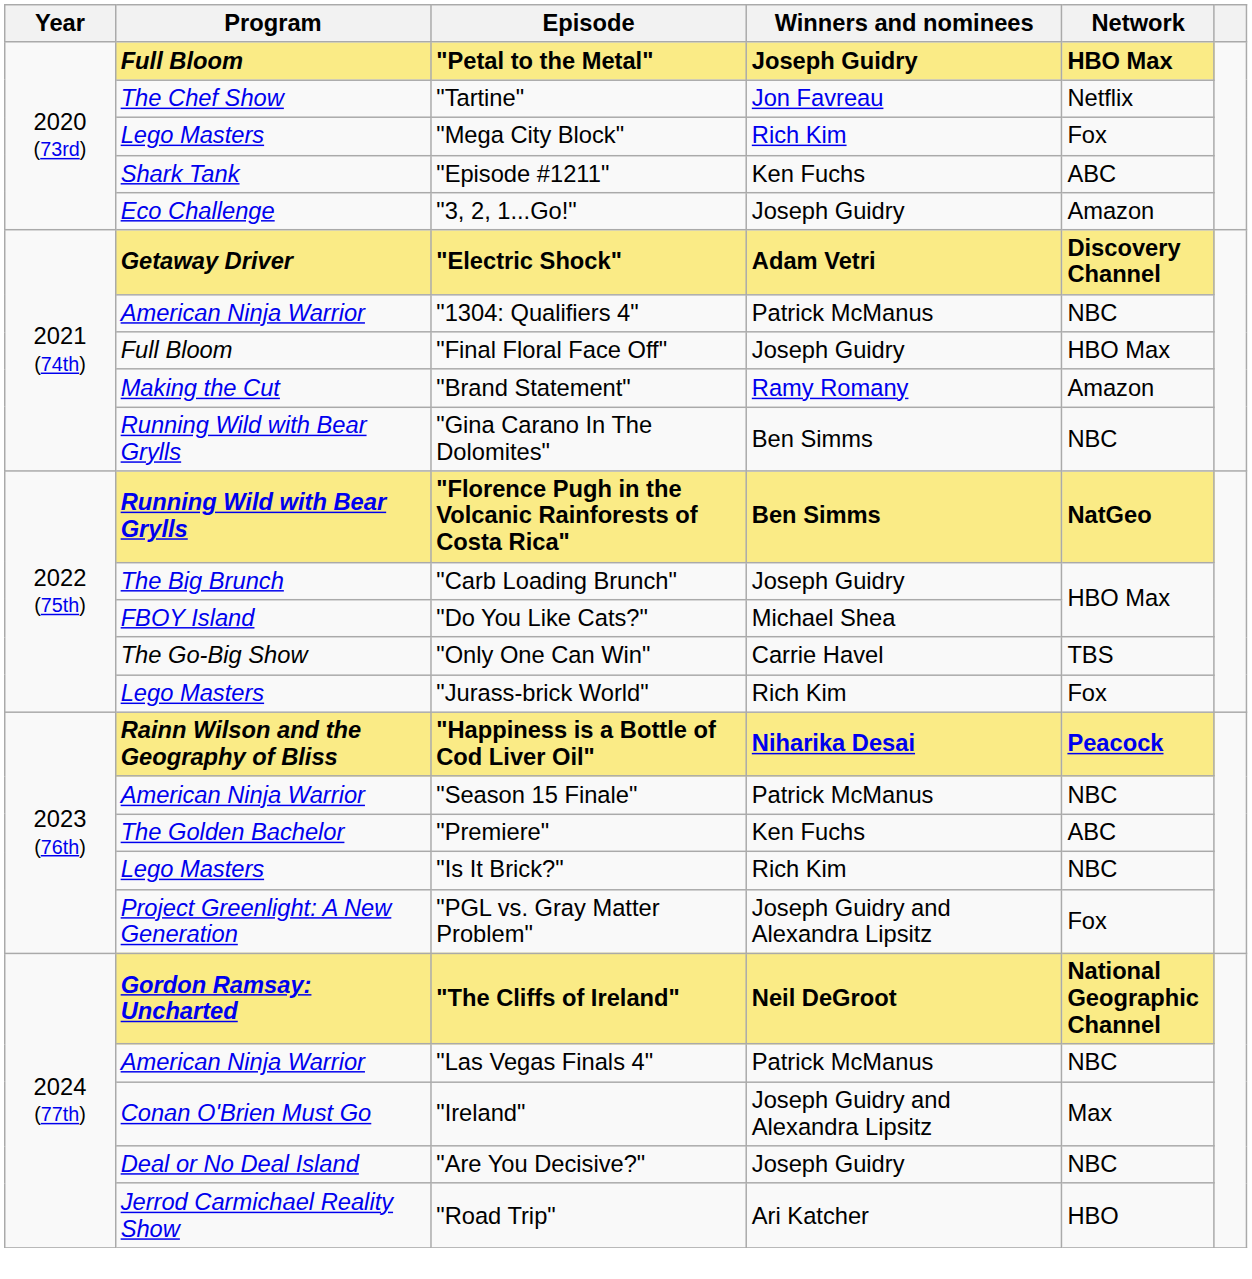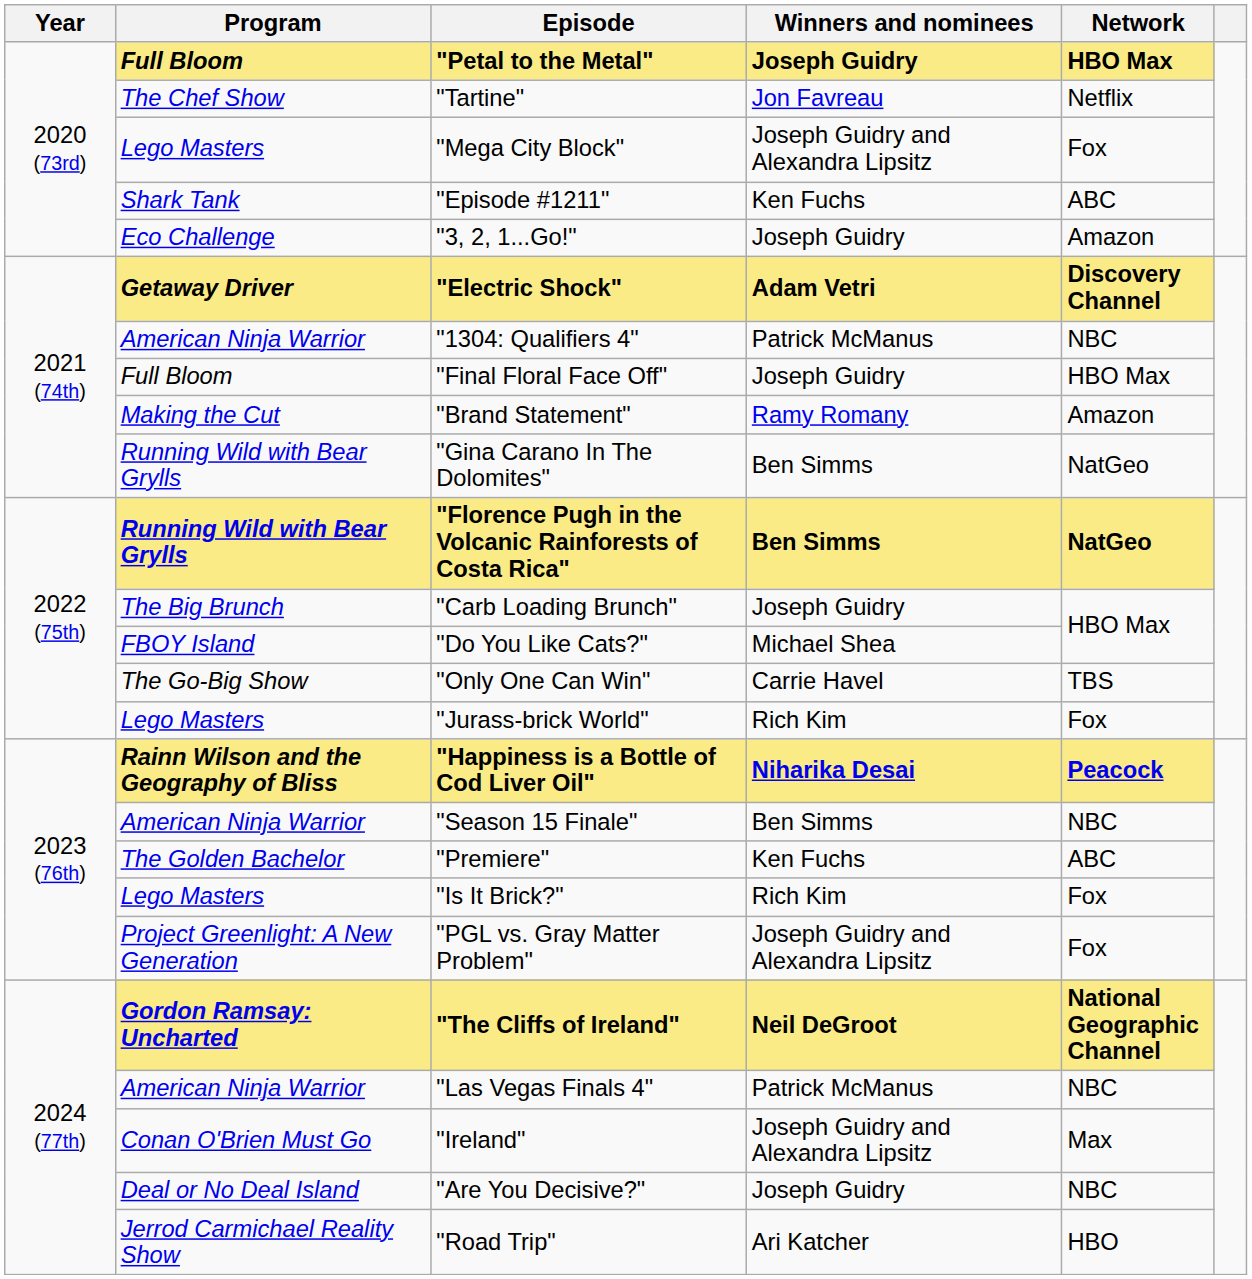 <table class="wikitable" width="95%" cellpadding="5">
 <tr>
 <th width="7%">Year</th>
 <th width="20%">Program</th>
 <th width="20%">Episode</th>
 <th width="20%">Winners and nominees</th>
 <th width="3%">Network</th>
 <th width="2%"></th>
 </tr>
 <tr>
 <td rowspan="5" style="text-align:center;">2020<br><small>(<a href='#'>73rd</a>)</small></td>
 <td style="background:#FAEB86;"><strong><em>Full Bloom</em></strong></td>
 <td style="background:#FAEB86;"><strong>"Petal to the Metal"</strong></td>
 <td style="background:#FAEB86;"><strong>Joseph Guidry</strong></td>
 <td style="background:#FAEB86;"><strong>HBO Max</strong></td>
 <td rowspan="5" style="text-align:center;"></td>
 </tr>
 <tr>
 <td><em><a href='#'>The Chef Show</a></em></td>
 <td>"Tartine"</td>
 <td><a href='#'>Jon Favreau</a></td>
 <td>Netflix</td>
 </tr>
 <tr>
 <td><em><a href='#'>Lego Masters</a></em></td>
 <td>"Mega City Block"</td>
-<td><a href='#'>Rich Kim</a></td>
+<td>Joseph Guidry and Alexandra Lipsitz</td>
 <td>Fox</td>
 </tr>
 <tr>
 <td><em><a href='#'>Shark Tank</a></em></td>
 <td>"Episode #1211"</td>
 <td>Ken Fuchs</td>
 <td>ABC</td>
 </tr>
 <tr>
 <td><em><a href='#'>Eco Challenge</a></em></td>
 <td>"3, 2, 1...Go!"</td>
 <td>Joseph Guidry</td>
 <td>Amazon</td>
 </tr>
 <tr>
 <td rowspan="5" style="text-align:center;">2021<br><small>(<a href='#'>74th</a>)</small></td>
 <td style="background:#FAEB86;"><strong><em>Getaway Driver</em></strong></td>
 <td style="background:#FAEB86;"><strong>"Electric Shock"</strong></td>
 <td style="background:#FAEB86;"><strong>Adam Vetri</strong></td>
 <td style="background:#FAEB86;"><strong>Discovery Channel</strong></td>
 <td rowspan="5" style="text-align:center;"></td>
 </tr>
 <tr>
 <td><em><a href='#'>American Ninja Warrior</a></em></td>
 <td>"1304: Qualifiers 4"</td>
 <td>Patrick McManus</td>
 <td>NBC</td>
 </tr>
 <tr>
 <td><em>Full Bloom</em></td>
 <td>"Final Floral Face Off"</td>
 <td>Joseph Guidry</td>
 <td>HBO Max</td>
 </tr>
 <tr>
 <td><em><a href='#'>Making the Cut</a></em></td>
 <td>"Brand Statement"</td>
 <td><a href='#'>Ramy Romany</a></td>
 <td>Amazon</td>
 </tr>
 <tr>
 <td><em><a href='#'>Running Wild with Bear Grylls</a></em></td>
 <td>"Gina Carano In The Dolomites"</td>
 <td>Ben Simms</td>
-<td>NBC</td>
+<td>NatGeo</td>
 </tr>
 <tr>
 <td rowspan="5" style="text-align:center;">2022<br><small>(<a href='#'>75th</a>)</small></td>
 <td style="background:#FAEB86;"><strong><em><a href='#'>Running Wild with Bear Grylls</a></em></strong></td>
 <td style="background:#FAEB86;"><strong>"Florence Pugh in the Volcanic Rainforests of Costa Rica"</strong></td>
 <td style="background:#FAEB86;"><strong>Ben Simms</strong></td>
 <td style="background:#FAEB86;"><strong>NatGeo</strong></td>
 <td rowspan="5" style="text-align:center;"></td>
 </tr>
 <tr>
 <td><em><a href='#'>The Big Brunch</a></em></td>
 <td>"Carb Loading Brunch"</td>
 <td>Joseph Guidry</td>
 <td rowspan="2">HBO Max</td>
 </tr>
 <tr>
 <td><em><a href='#'>FBOY Island</a></em></td>
 <td>"Do You Like Cats?"</td>
 <td>Michael Shea</td>
 </tr>
 <tr>
 <td><em>The Go-Big Show</em></td>
 <td>"Only One Can Win"</td>
 <td>Carrie Havel</td>
 <td>TBS</td>
 </tr>
 <tr>
 <td><em><a href='#'>Lego Masters</a></em></td>
 <td>"Jurass-brick World"</td>
 <td>Rich Kim</td>
 <td>Fox</td>
 </tr>
 <tr>
 <td rowspan="5" style="text-align:center;">2023<br><small>(<a href='#'>76th</a>)</small></td>
 <td style="background:#FAEB86;"><strong><em>Rainn Wilson and the Geography of Bliss</em></strong></td>
 <td style="background:#FAEB86;"><strong>"Happiness is a Bottle of Cod Liver Oil"</strong></td>
 <td style="background:#FAEB86;"><strong><a href='#'>Niharika Desai</a></strong></td>
 <td style="background:#FAEB86;"><strong><a href='#'>Peacock</a></strong></td>
 <td rowspan="5" style="text-align:center;"></td>
 </tr>
 <tr>
 <td><em><a href='#'>American Ninja Warrior</a></em></td>
 <td>"Season 15 Finale"</td>
-<td>Patrick McManus</td>
+<td>Ben Simms</td>
 <td>NBC</td>
 </tr>
 <tr>
 <td><em><a href='#'>The Golden Bachelor</a></em></td>
 <td>"Premiere"</td>
 <td>Ken Fuchs</td>
 <td>ABC</td>
 </tr>
 <tr>
 <td><em><a href='#'>Lego Masters</a></em></td>
 <td>"Is It Brick?"</td>
 <td>Rich Kim</td>
-<td>NBC</td>
+<td>Fox</td>
 </tr>
 <tr>
 <td><em><a href='#'>Project Greenlight: A New Generation</a></em></td>
 <td>"PGL vs. Gray Matter Problem"</td>
 <td>Joseph Guidry and Alexandra Lipsitz</td>
 <td>Fox</td>
 </tr>
 <tr>
 <td rowspan="5" style="text-align:center;">2024<br><small>(<a href='#'>77th</a>)</small></td>
 <td style="background:#FAEB86;"><strong><em><a href='#'>Gordon Ramsay: Uncharted</a></em></strong></td>
 <td style="background:#FAEB86;"><strong>"The Cliffs of Ireland"</strong></td>
 <td style="background:#FAEB86;"><strong>Neil DeGroot</strong></td>
 <td style="background:#FAEB86;"><strong>National Geographic Channel</strong></td>
 <td rowspan="5" style="text-align:center;"></td>
 </tr>
 <tr>
 <td><em><a href='#'>American Ninja Warrior</a></em></td>
 <td>"Las Vegas Finals 4"</td>
 <td>Patrick McManus</td>
 <td>NBC</td>
 </tr>
 <tr>
 <td><em><a href='#'>Conan O'Brien Must Go</a></em></td>
 <td>"Ireland"</td>
 <td>Joseph Guidry and Alexandra Lipsitz</td>
 <td>Max</td>
 </tr>
 <tr>
 <td><em><a href='#'>Deal or No Deal Island</a></em></td>
 <td>"Are You Decisive?"</td>
 <td>Joseph Guidry</td>
 <td>NBC</td>
 </tr>
 <tr>
 <td><em><a href='#'>Jerrod Carmichael Reality Show</a></em></td>
 <td>"Road Trip"</td>
 <td>Ari Katcher</td>
 <td>HBO</td>
 </tr>
 </table>
